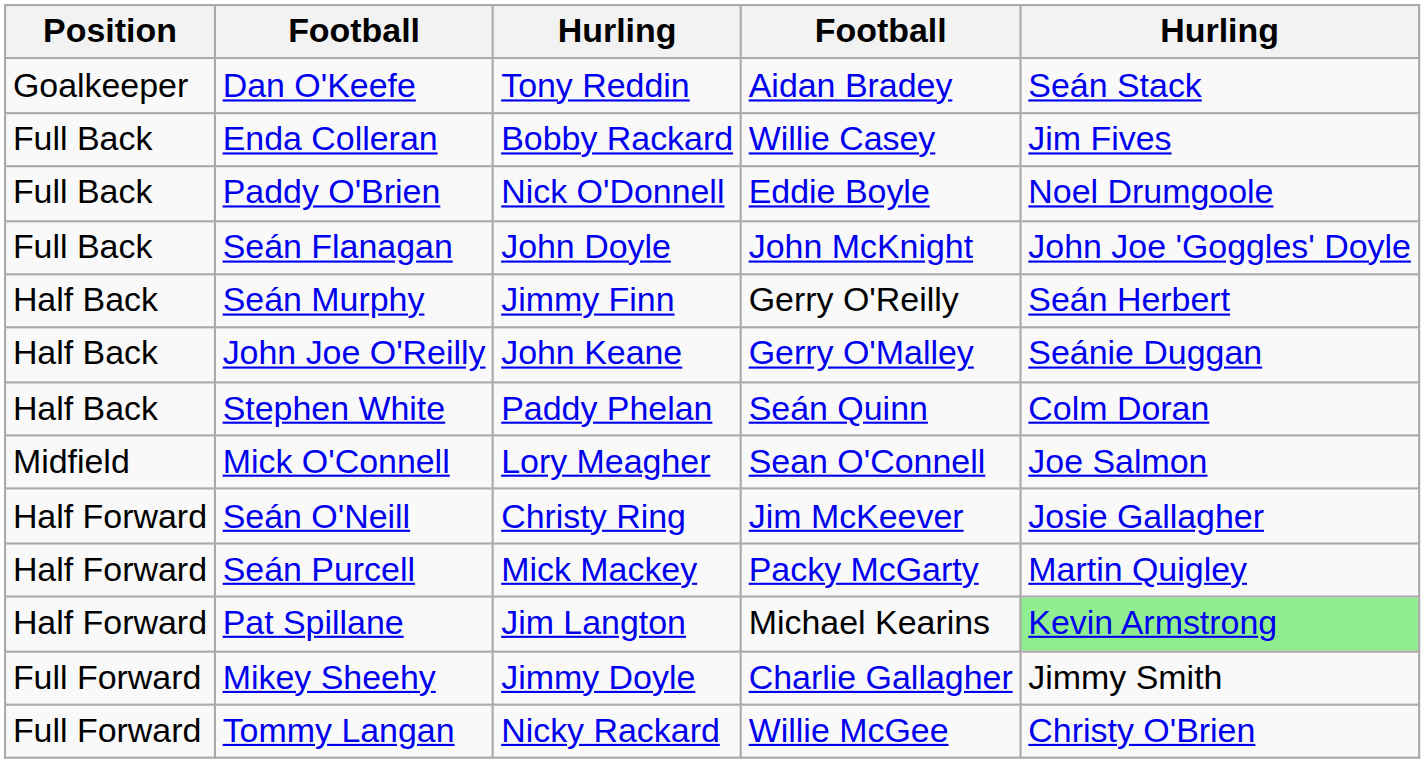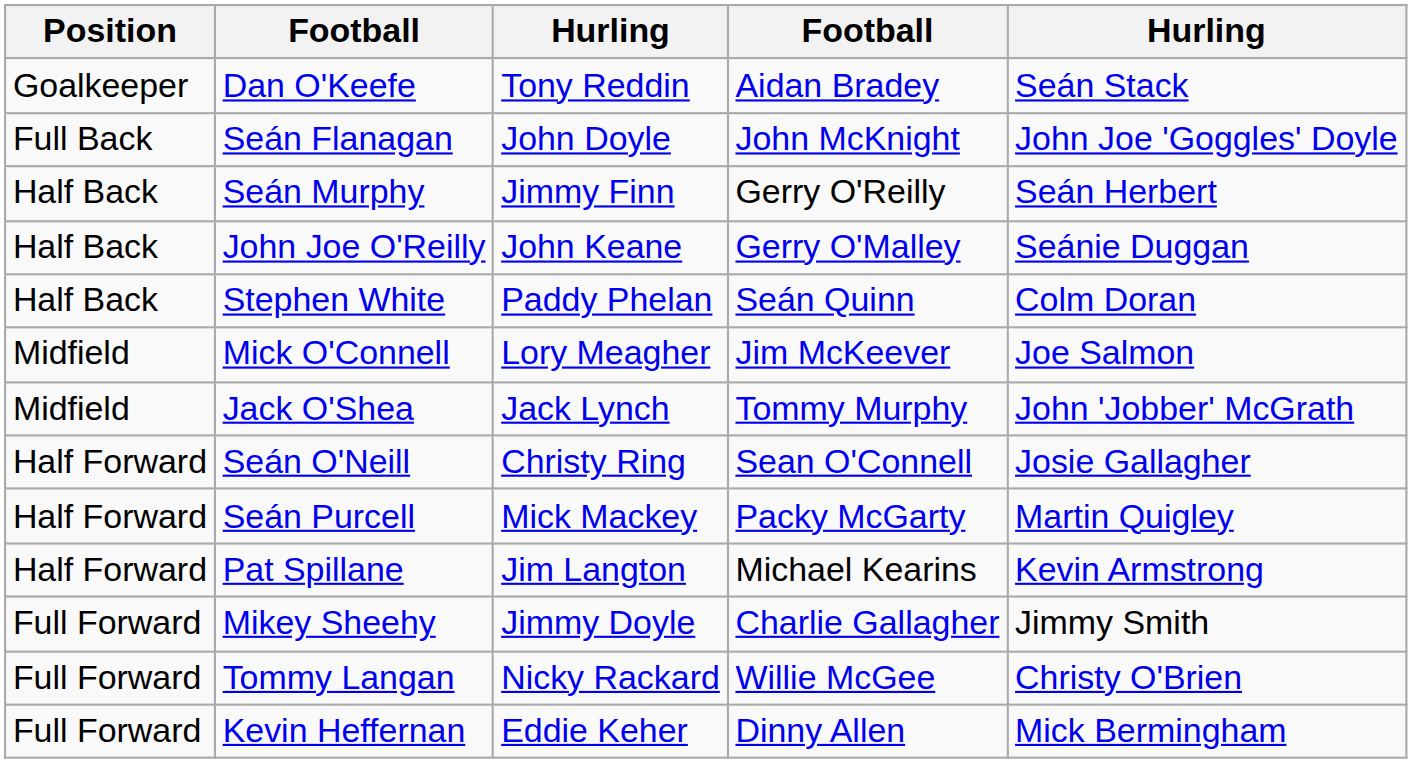 <table class="wikitable">
 <tr>
 <th>Position</th>
 <th>Football<br></th>
 <th>Hurling<br></th>
 <th>Football<br></th>
 <th>Hurling<br></th>
 </tr>
 <tr>
 <td>Goalkeeper</td>
 <td><a href='#'>Dan O'Keefe</a></td>
 <td><a href='#'>Tony Reddin</a></td>
 <td><a href='#'>Aidan Bradey</a></td>
 <td><a href='#'>Seán Stack</a></td>
-</tr>
-<tr>
-<td>Full Back</td>
-<td><a href='#'>Enda Colleran</a></td>
-<td><a href='#'>Bobby Rackard</a></td>
-<td><a href='#'>Willie Casey</a></td>
-<td><a href='#'>Jim Fives</a></td>
-</tr>
-<tr>
-<td>Full Back</td>
-<td><a href='#'>Paddy O'Brien</a></td>
-<td><a href='#'>Nick O'Donnell</a></td>
-<td><a href='#'>Eddie Boyle</a></td>
-<td><a href='#'>Noel Drumgoole</a></td>
 </tr>
 <tr>
 <td>Full Back</td>
 <td><a href='#'>Seán Flanagan</a></td>
 <td><a href='#'>John Doyle</a></td>
 <td><a href='#'>John McKnight</a></td>
 <td><a href='#'>John Joe 'Goggles' Doyle</a></td>
 </tr>
 <tr>
 <td>Half Back</td>
 <td><a href='#'>Seán Murphy</a></td>
 <td><a href='#'>Jimmy Finn</a></td>
 <td>Gerry O'Reilly</td>
 <td><a href='#'>Seán Herbert</a></td>
 </tr>
 <tr>
 <td>Half Back</td>
 <td><a href='#'>John Joe O'Reilly</a></td>
 <td><a href='#'>John Keane</a></td>
 <td><a href='#'>Gerry O'Malley</a></td>
 <td><a href='#'>Seánie Duggan</a></td>
 </tr>
 <tr>
 <td>Half Back</td>
 <td><a href='#'>Stephen White</a></td>
 <td><a href='#'>Paddy Phelan</a></td>
 <td><a href='#'>Seán Quinn</a></td>
 <td><a href='#'>Colm Doran</a></td>
 </tr>
 <tr>
 <td>Midfield</td>
 <td><a href='#'>Mick O'Connell</a></td>
 <td><a href='#'>Lory Meagher</a></td>
-<td><a href='#'>Sean O'Connell</a></td>
+<td><a href='#'>Jim McKeever</a></td>
 <td><a href='#'>Joe Salmon</a></td>
+</tr>
+<tr>
+<td>Midfield</td>
+<td><a href='#'>Jack O'Shea</a></td>
+<td><a href='#'>Jack Lynch</a></td>
+<td><a href='#'>Tommy Murphy</a></td>
+<td><a href='#'>John 'Jobber' McGrath</a></td>
 </tr>
 <tr>
 <td>Half Forward</td>
 <td><a href='#'>Seán O'Neill</a></td>
 <td><a href='#'>Christy Ring</a></td>
-<td><a href='#'>Jim McKeever</a></td>
+<td><a href='#'>Sean O'Connell</a></td>
 <td><a href='#'>Josie Gallagher</a></td>
 </tr>
 <tr>
 <td>Half Forward</td>
 <td><a href='#'>Seán Purcell</a></td>
 <td><a href='#'>Mick Mackey</a></td>
 <td><a href='#'>Packy McGarty</a></td>
 <td><a href='#'>Martin Quigley</a></td>
 </tr>
 <tr>
 <td>Half Forward</td>
 <td><a href='#'>Pat Spillane</a></td>
 <td><a href='#'>Jim Langton</a></td>
 <td>Michael Kearins</td>
-<td style="background: lightgreen;"><a href='#'>Kevin Armstrong</a></td>
+<td><a href='#'>Kevin Armstrong</a></td>
 </tr>
 <tr>
 <td>Full Forward</td>
 <td><a href='#'>Mikey Sheehy</a></td>
 <td><a href='#'>Jimmy Doyle</a></td>
 <td><a href='#'>Charlie Gallagher</a></td>
 <td>Jimmy Smith</td>
 </tr>
 <tr>
 <td>Full Forward</td>
 <td><a href='#'>Tommy Langan</a></td>
 <td><a href='#'>Nicky Rackard</a></td>
 <td><a href='#'>Willie McGee</a></td>
 <td><a href='#'>Christy O'Brien</a></td>
 </tr>
+<tr>
+<td>Full Forward</td>
+<td><a href='#'>Kevin Heffernan</a></td>
+<td><a href='#'>Eddie Keher</a></td>
+<td><a href='#'>Dinny Allen</a></td>
+<td><a href='#'>Mick Bermingham</a></td>
+</tr>
 </table>
